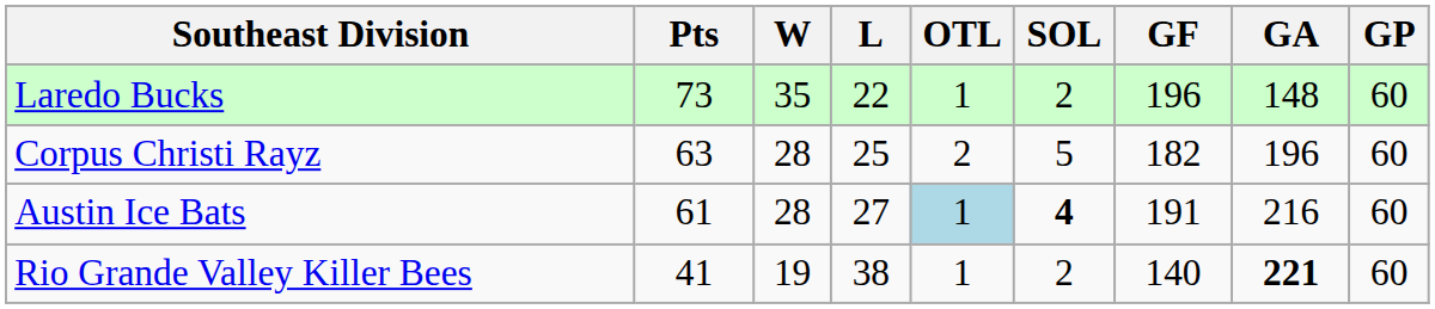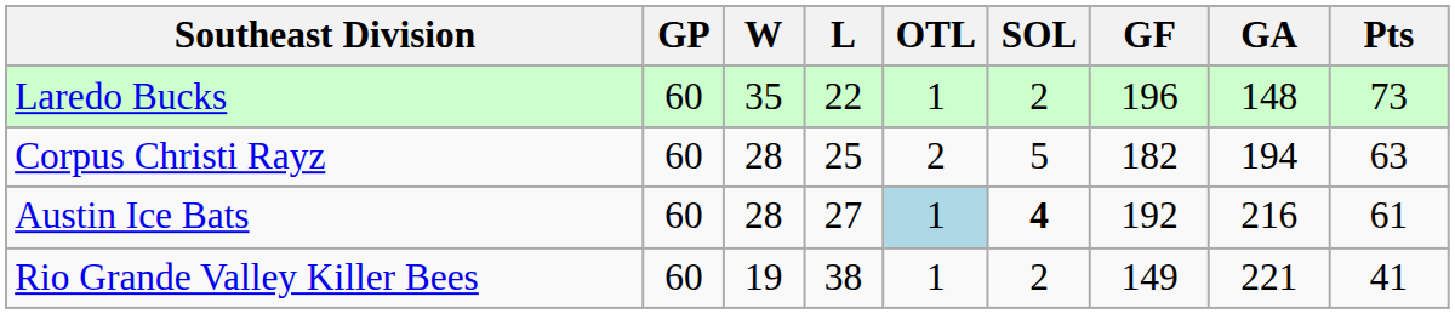 <table class="wikitable">
 <tr>
 <th width="40%" bgcolor="#e0e0e0">Southeast Division</th>
-<th width="7.5%" bgcolor="#e0e0e0">Pts</th>
+<th width="5%" bgcolor="#e0e0e0">GP</th>
 <th width="5%" bgcolor="#e0e0e0">W</th>
 <th width="5%" bgcolor="#e0e0e0">L</th>
 <th width="5%" bgcolor="#e0e0e0">OTL</th>
 <th width="5%" bgcolor="#e0e0e0">SOL</th>
 <th width="7.5%" bgcolor="#e0e0e0">GF</th>
 <th width="7.5%" bgcolor="#e0e0e0">GA</th>
-<th width="5%" bgcolor="#e0e0e0">GP</th>
+<th width="7.5%" bgcolor="#e0e0e0">Pts</th>
 </tr>
 <tr align="center" bgcolor="#CCFFCC">
 <td align="left"><a href='#'>Laredo Bucks</a></td>
-<td>73</td>
+<td>60</td>
 <td>35</td>
 <td>22</td>
 <td>1</td>
 <td>2</td>
 <td>196</td>
 <td>148</td>
-<td>60</td>
+<td>73</td>
 </tr>
 <tr align="center">
 <td align="left"><a href='#'>Corpus Christi Rayz</a></td>
-<td>63</td>
+<td>60</td>
 <td>28</td>
 <td>25</td>
 <td>2</td>
 <td>5</td>
 <td>182</td>
-<td>196</td>
-<td>60</td>
+<td>194</td>
+<td>63</td>
 </tr>
 <tr align="center">
 <td align="left"><a href='#'>Austin Ice Bats</a></td>
-<td>61</td>
+<td>60</td>
 <td>28</td>
 <td>27</td>
 <td style="background: lightblue;">1</td>
 <td><strong>4</strong></td>
-<td>191</td>
+<td>192</td>
 <td>216</td>
-<td>60</td>
+<td>61</td>
 </tr>
 <tr align="center">
 <td align="left"><a href='#'>Rio Grande Valley Killer Bees</a></td>
-<td>41</td>
+<td>60</td>
 <td>19</td>
 <td>38</td>
 <td>1</td>
 <td>2</td>
-<td>140</td>
-<td><strong>221</strong></td>
-<td>60</td>
+<td>149</td>
+<td>221</td>
+<td>41</td>
 </tr>
 </table>
